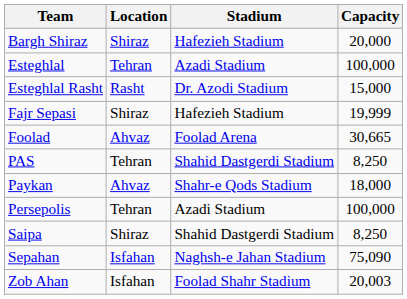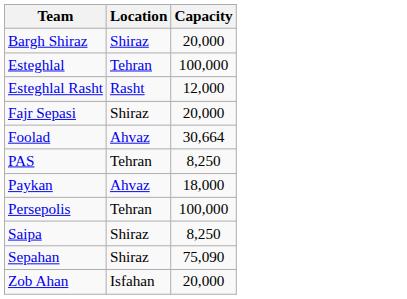 <table class="wikitable sortable">
 <tr>
 <th>Team</th>
 <th>Location</th>
-<th>Stadium</th>
 <th>Capacity</th>
 </tr>
 <tr>
 <td><a href='#'>Bargh Shiraz</a></td>
 <td><a href='#'>Shiraz</a></td>
-<td><a href='#'>Hafezieh Stadium</a></td>
 <td align="center">20,000</td>
 </tr>
 <tr>
 <td><a href='#'>Esteghlal</a></td>
 <td><a href='#'>Tehran</a></td>
-<td><a href='#'>Azadi Stadium</a></td>
 <td align="center">100,000</td>
 </tr>
 <tr>
 <td><a href='#'>Esteghlal Rasht</a></td>
 <td><a href='#'>Rasht</a></td>
-<td><a href='#'>Dr. Azodi Stadium</a></td>
-<td align="center">15,000</td>
+<td align="center">12,000</td>
 </tr>
 <tr>
 <td><a href='#'>Fajr Sepasi</a></td>
 <td>Shiraz</td>
-<td>Hafezieh Stadium</td>
-<td align="center">19,999</td>
+<td align="center">20,000</td>
 </tr>
 <tr>
 <td><a href='#'>Foolad</a></td>
 <td><a href='#'>Ahvaz</a></td>
-<td><a href='#'>Foolad Arena</a></td>
-<td align="center">30,665</td>
+<td align="center">30,664</td>
 </tr>
 <tr>
 <td><a href='#'>PAS</a></td>
 <td>Tehran</td>
-<td><a href='#'>Shahid Dastgerdi Stadium</a></td>
 <td align="center">8,250</td>
 </tr>
 <tr>
 <td><a href='#'>Paykan</a></td>
 <td><a href='#'>Ahvaz</a></td>
-<td><a href='#'>Shahr-e Qods Stadium</a></td>
 <td align="center">18,000</td>
 </tr>
 <tr>
 <td><a href='#'>Persepolis</a></td>
 <td>Tehran</td>
-<td>Azadi Stadium</td>
 <td align="center">100,000</td>
 </tr>
 <tr>
 <td><a href='#'>Saipa</a></td>
 <td>Shiraz</td>
-<td>Shahid Dastgerdi Stadium</td>
 <td align="center">8,250</td>
 </tr>
 <tr>
 <td><a href='#'>Sepahan</a></td>
-<td><a href='#'>Isfahan</a></td>
-<td><a href='#'>Naghsh-e Jahan Stadium</a></td>
+<td>Shiraz</td>
 <td align="center">75,090</td>
 </tr>
 <tr>
 <td><a href='#'>Zob Ahan</a></td>
 <td>Isfahan</td>
-<td><a href='#'>Foolad Shahr Stadium</a></td>
-<td align="center">20,003</td>
+<td align="center">20,000</td>
 </tr>
 </table>
